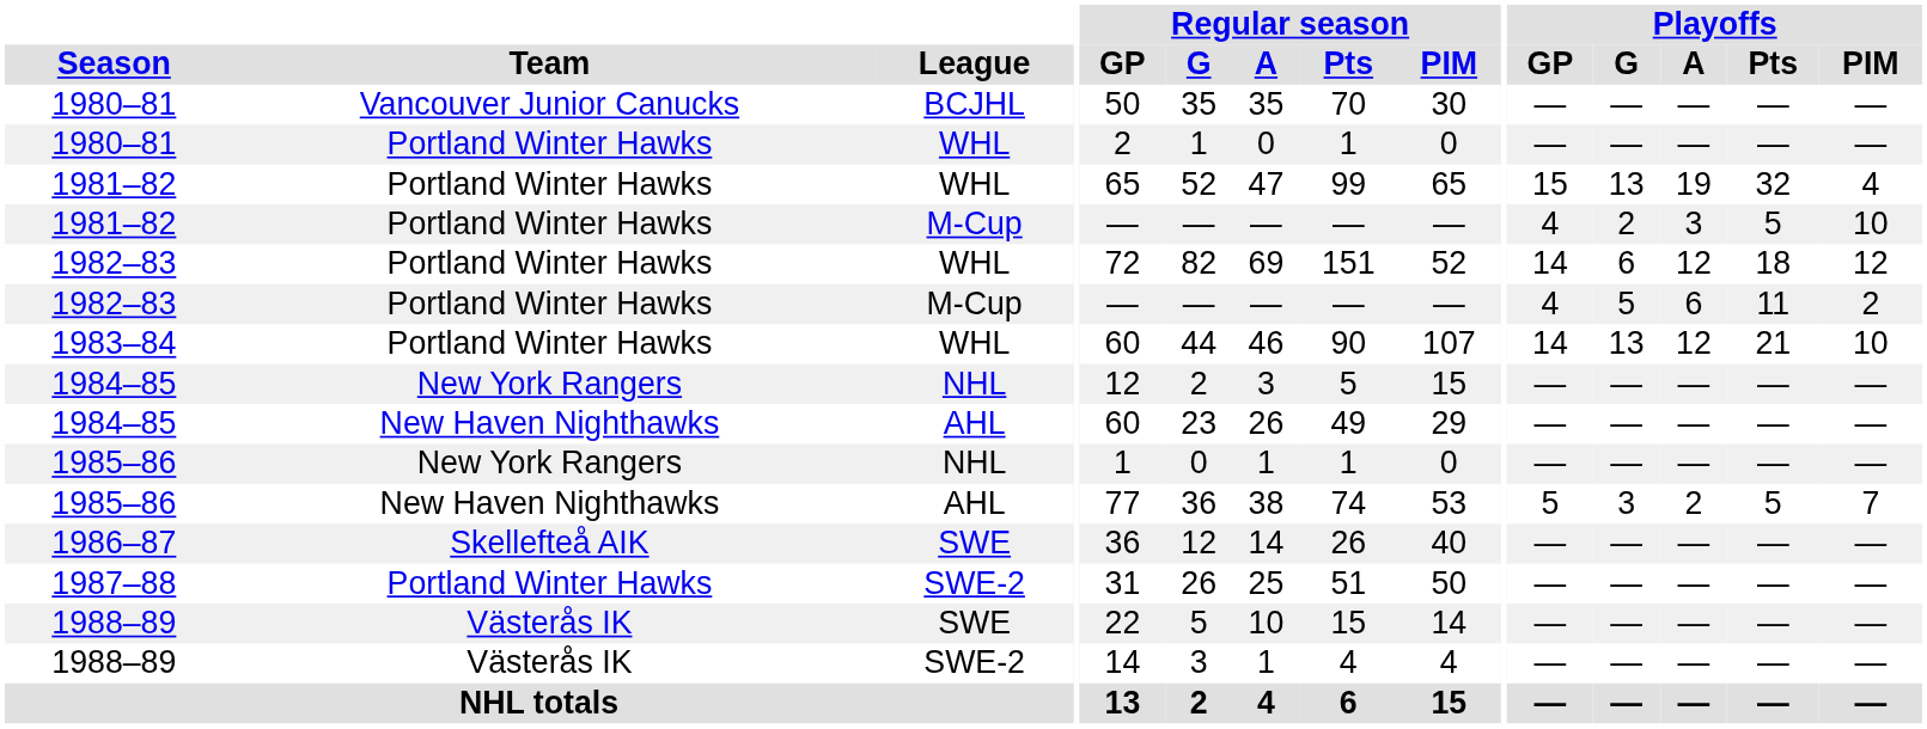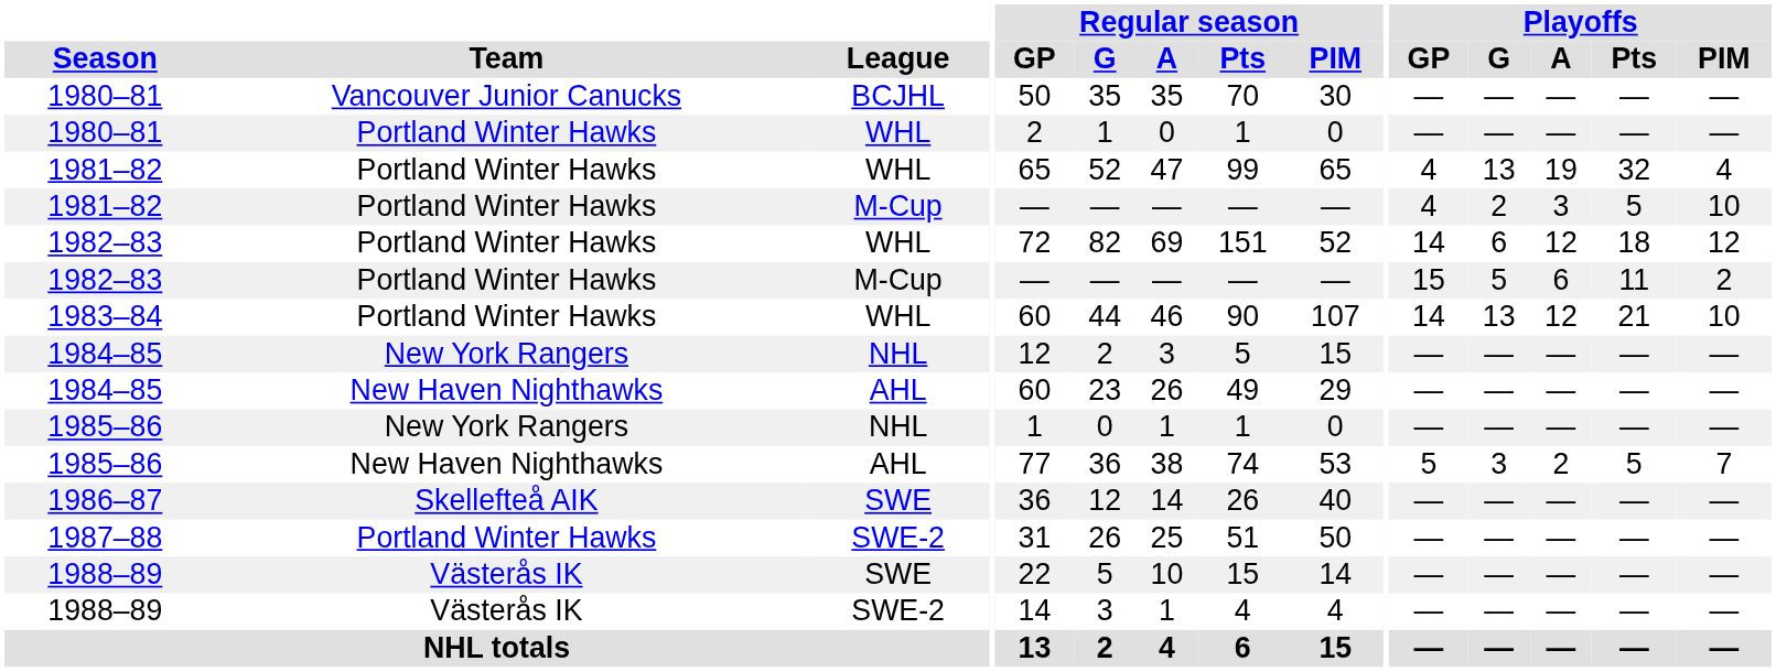 <table border="0" cellpadding="1" cellspacing="0" style="text-align:center; width:60em">
 <tr bgcolor="#e0e0e0">
 <th colspan="3" bgcolor="#ffffff"></th>
 <th rowspan="100" bgcolor="#ffffff"></th>
 <th colspan="5"><a href='#'>Regular season</a></th>
 <th rowspan="100" bgcolor="#ffffff"></th>
 <th colspan="5"><a href='#'>Playoffs</a></th>
 </tr>
 <tr bgcolor="#e0e0e0">
 <th><a href='#'>Season</a></th>
 <th>Team</th>
 <th>League</th>
 <th>GP</th>
 <th><a href='#'>G</a></th>
 <th><a href='#'>A</a></th>
 <th><a href='#'>Pts</a></th>
 <th><a href='#'>PIM</a></th>
 <th>GP</th>
 <th>G</th>
 <th>A</th>
 <th>Pts</th>
 <th>PIM</th>
 </tr>
 <tr>
 <td><a href='#'>1980–81</a></td>
 <td><a href='#'>Vancouver Junior Canucks</a></td>
 <td><a href='#'>BCJHL</a></td>
 <td>50</td>
 <td>35</td>
 <td>35</td>
 <td>70</td>
 <td>30</td>
 <td>—</td>
 <td>—</td>
 <td>—</td>
 <td>—</td>
 <td>—</td>
 </tr>
 <tr bgcolor="#f0f0f0">
 <td><a href='#'>1980–81</a></td>
 <td><a href='#'>Portland Winter Hawks</a></td>
 <td><a href='#'>WHL</a></td>
 <td>2</td>
 <td>1</td>
 <td>0</td>
 <td>1</td>
 <td>0</td>
 <td>—</td>
 <td>—</td>
 <td>—</td>
 <td>—</td>
 <td>—</td>
 </tr>
 <tr>
 <td><a href='#'>1981–82</a></td>
 <td>Portland Winter Hawks</td>
 <td>WHL</td>
 <td>65</td>
 <td>52</td>
 <td>47</td>
 <td>99</td>
 <td>65</td>
-<td>15</td>
+<td>4</td>
 <td>13</td>
 <td>19</td>
 <td>32</td>
 <td>4</td>
 </tr>
 <tr bgcolor="#f0f0f0">
 <td><a href='#'>1981–82</a></td>
 <td>Portland Winter Hawks</td>
 <td><a href='#'>M-Cup</a></td>
 <td>—</td>
 <td>—</td>
 <td>—</td>
 <td>—</td>
 <td>—</td>
 <td>4</td>
 <td>2</td>
 <td>3</td>
 <td>5</td>
 <td>10</td>
 </tr>
 <tr>
 <td><a href='#'>1982–83</a></td>
 <td>Portland Winter Hawks</td>
 <td>WHL</td>
 <td>72</td>
 <td>82</td>
 <td>69</td>
 <td>151</td>
 <td>52</td>
 <td>14</td>
 <td>6</td>
 <td>12</td>
 <td>18</td>
 <td>12</td>
 </tr>
 <tr bgcolor="#f0f0f0">
 <td><a href='#'>1982–83</a></td>
 <td>Portland Winter Hawks</td>
 <td>M-Cup</td>
 <td>—</td>
 <td>—</td>
 <td>—</td>
 <td>—</td>
 <td>—</td>
-<td>4</td>
+<td>15</td>
 <td>5</td>
 <td>6</td>
 <td>11</td>
 <td>2</td>
 </tr>
 <tr>
 <td><a href='#'>1983–84</a></td>
 <td>Portland Winter Hawks</td>
 <td>WHL</td>
 <td>60</td>
 <td>44</td>
 <td>46</td>
 <td>90</td>
 <td>107</td>
 <td>14</td>
 <td>13</td>
 <td>12</td>
 <td>21</td>
 <td>10</td>
 </tr>
 <tr bgcolor="#f0f0f0">
 <td><a href='#'>1984–85</a></td>
 <td><a href='#'>New York Rangers</a></td>
 <td><a href='#'>NHL</a></td>
 <td>12</td>
 <td>2</td>
 <td>3</td>
 <td>5</td>
 <td>15</td>
 <td>—</td>
 <td>—</td>
 <td>—</td>
 <td>—</td>
 <td>—</td>
 </tr>
 <tr>
 <td><a href='#'>1984–85</a></td>
 <td><a href='#'>New Haven Nighthawks</a></td>
 <td><a href='#'>AHL</a></td>
 <td>60</td>
 <td>23</td>
 <td>26</td>
 <td>49</td>
 <td>29</td>
 <td>—</td>
 <td>—</td>
 <td>—</td>
 <td>—</td>
 <td>—</td>
 </tr>
 <tr bgcolor="#f0f0f0">
 <td><a href='#'>1985–86</a></td>
 <td>New York Rangers</td>
 <td>NHL</td>
 <td>1</td>
 <td>0</td>
 <td>1</td>
 <td>1</td>
 <td>0</td>
 <td>—</td>
 <td>—</td>
 <td>—</td>
 <td>—</td>
 <td>—</td>
 </tr>
 <tr>
 <td><a href='#'>1985–86</a></td>
 <td>New Haven Nighthawks</td>
 <td>AHL</td>
 <td>77</td>
 <td>36</td>
 <td>38</td>
 <td>74</td>
 <td>53</td>
 <td>5</td>
 <td>3</td>
 <td>2</td>
 <td>5</td>
 <td>7</td>
 </tr>
 <tr bgcolor="#f0f0f0">
 <td><a href='#'>1986–87</a></td>
 <td><a href='#'>Skellefteå AIK</a></td>
 <td><a href='#'>SWE</a></td>
 <td>36</td>
 <td>12</td>
 <td>14</td>
 <td>26</td>
 <td>40</td>
 <td>—</td>
 <td>—</td>
 <td>—</td>
 <td>—</td>
 <td>—</td>
 </tr>
 <tr>
 <td><a href='#'>1987–88</a></td>
 <td><a href='#'>Portland Winter Hawks</a></td>
 <td><a href='#'>SWE-2</a></td>
 <td>31</td>
 <td>26</td>
 <td>25</td>
 <td>51</td>
 <td>50</td>
 <td>—</td>
 <td>—</td>
 <td>—</td>
 <td>—</td>
 <td>—</td>
 </tr>
 <tr bgcolor="#f0f0f0">
 <td><a href='#'>1988–89</a></td>
 <td><a href='#'>Västerås IK</a></td>
 <td>SWE</td>
 <td>22</td>
 <td>5</td>
 <td>10</td>
 <td>15</td>
 <td>14</td>
 <td>—</td>
 <td>—</td>
 <td>—</td>
 <td>—</td>
 <td>—</td>
 </tr>
 <tr>
 <td>1988–89</td>
 <td>Västerås IK</td>
 <td>SWE-2</td>
 <td>14</td>
 <td>3</td>
 <td>1</td>
 <td>4</td>
 <td>4</td>
 <td>—</td>
 <td>—</td>
 <td>—</td>
 <td>—</td>
 <td>—</td>
 </tr>
 <tr bgcolor="#e0e0e0">
 <th colspan="3">NHL totals</th>
 <th>13</th>
 <th>2</th>
 <th>4</th>
 <th>6</th>
 <th>15</th>
 <th>—</th>
 <th>—</th>
 <th>—</th>
 <th>—</th>
 <th>—</th>
 </tr>
 </table>
